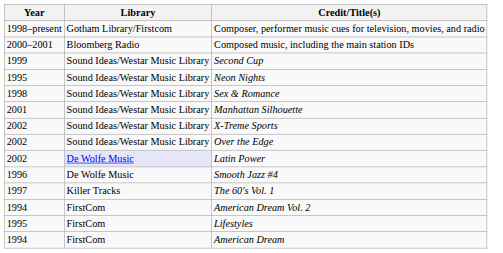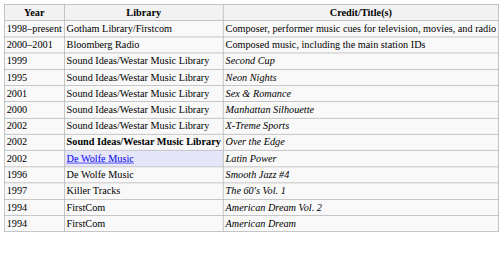 <table class="wikitable">
 <tr>
 <th>Year</th>
 <th>Library</th>
 <th>Credit/Title(s)</th>
 </tr>
 <tr>
 <td>1998–present</td>
 <td>Gotham Library/Firstcom</td>
 <td>Composer, performer music cues for television, movies, and radio</td>
 </tr>
 <tr>
 <td>2000–2001</td>
 <td>Bloomberg Radio</td>
 <td>Composed music, including the main station IDs</td>
 </tr>
 <tr>
 <td>1999</td>
 <td>Sound Ideas/Westar Music Library</td>
 <td><em>Second Cup</em></td>
 </tr>
 <tr>
 <td>1995</td>
 <td>Sound Ideas/Westar Music Library</td>
 <td><em>Neon Nights</em></td>
 </tr>
 <tr>
-<td>1998</td>
+<td>2001</td>
 <td>Sound Ideas/Westar Music Library</td>
 <td><em>Sex & Romance</em></td>
 </tr>
 <tr>
-<td>2001</td>
+<td>2000</td>
 <td>Sound Ideas/Westar Music Library</td>
 <td><em>Manhattan Silhouette</em></td>
 </tr>
 <tr>
 <td>2002</td>
 <td>Sound Ideas/Westar Music Library</td>
 <td><em>X-Treme Sports</em></td>
 </tr>
 <tr>
 <td>2002</td>
-<td>Sound Ideas/Westar Music Library</td>
+<td><strong>Sound Ideas/Westar Music Library</strong></td>
 <td><em>Over the Edge</em></td>
 </tr>
 <tr>
 <td>2002</td>
 <td style="background: lavender;"><a href='#'>De Wolfe Music</a></td>
 <td><em>Latin Power</em></td>
 </tr>
 <tr>
 <td>1996</td>
 <td>De Wolfe Music</td>
 <td><em>Smooth Jazz #4</em></td>
 </tr>
 <tr>
 <td>1997</td>
 <td>Killer Tracks</td>
 <td><em>The 60's Vol. 1</em></td>
 </tr>
 <tr>
 <td>1994</td>
 <td>FirstCom</td>
 <td><em>American Dream Vol. 2</em></td>
 </tr>
 <tr>
-<td>1995</td>
-<td>FirstCom</td>
-<td><em>Lifestyles</em></td>
-</tr>
-<tr>
 <td>1994</td>
 <td>FirstCom</td>
 <td><em>American Dream</em></td>
 </tr>
 </table>
